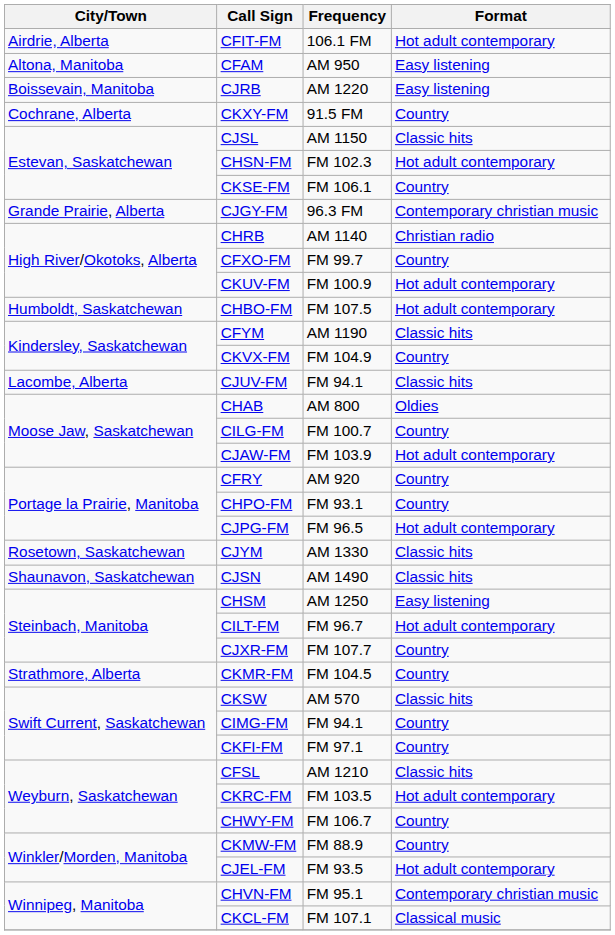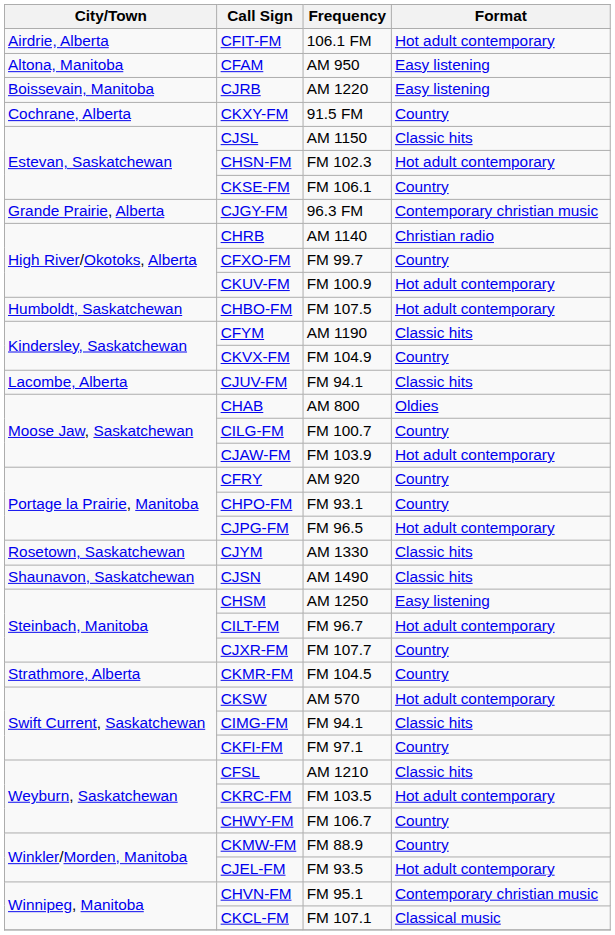 <table class="wikitable" width="50%">
 <tr>
 <th>City/Town</th>
 <th>Call Sign</th>
 <th>Frequency</th>
 <th>Format</th>
 </tr>
 <tr>
 <td><a href='#'>Airdrie, Alberta</a></td>
 <td><a href='#'>CFIT-FM</a></td>
 <td>106.1 FM</td>
 <td><a href='#'>Hot adult contemporary</a></td>
 </tr>
 <tr>
 <td><a href='#'>Altona, Manitoba</a></td>
 <td><a href='#'>CFAM</a></td>
 <td>AM 950</td>
 <td><a href='#'>Easy listening</a></td>
 </tr>
 <tr>
 <td><a href='#'>Boissevain, Manitoba</a></td>
 <td><a href='#'>CJRB</a></td>
 <td>AM 1220</td>
 <td><a href='#'>Easy listening</a></td>
 </tr>
 <tr>
 <td><a href='#'>Cochrane, Alberta</a></td>
 <td><a href='#'>CKXY-FM</a></td>
 <td>91.5 FM</td>
 <td><a href='#'>Country</a></td>
 </tr>
 <tr>
 <td rowspan="3"><a href='#'>Estevan, Saskatchewan</a></td>
 <td><a href='#'>CJSL</a></td>
 <td>AM 1150</td>
 <td><a href='#'>Classic hits</a></td>
 </tr>
 <tr>
 <td><a href='#'>CHSN-FM</a></td>
 <td>FM 102.3</td>
 <td><a href='#'>Hot adult contemporary</a></td>
 </tr>
 <tr>
 <td><a href='#'>CKSE-FM</a></td>
 <td>FM 106.1</td>
 <td><a href='#'>Country</a></td>
 </tr>
 <tr>
 <td><a href='#'>Grande Prairie</a>, <a href='#'>Alberta</a></td>
 <td><a href='#'>CJGY-FM</a></td>
 <td>96.3 FM</td>
 <td><a href='#'>Contemporary christian music</a></td>
 </tr>
 <tr>
 <td rowspan="3"><a href='#'>High River</a>/<a href='#'>Okotoks</a>, <a href='#'>Alberta</a></td>
 <td><a href='#'>CHRB</a></td>
 <td>AM 1140</td>
 <td><a href='#'>Christian radio</a></td>
 </tr>
 <tr>
 <td><a href='#'>CFXO-FM</a></td>
 <td>FM 99.7</td>
 <td><a href='#'>Country</a></td>
 </tr>
 <tr>
 <td><a href='#'>CKUV-FM</a></td>
 <td>FM 100.9</td>
 <td><a href='#'>Hot adult contemporary</a></td>
 </tr>
 <tr>
 <td rowspan=><a href='#'>Humboldt, Saskatchewan</a></td>
 <td><a href='#'>CHBO-FM</a></td>
 <td>FM 107.5</td>
 <td><a href='#'>Hot adult contemporary</a></td>
 </tr>
 <tr>
 <td rowspan="2"><a href='#'>Kindersley, Saskatchewan</a></td>
 <td><a href='#'>CFYM</a></td>
 <td>AM 1190</td>
 <td><a href='#'>Classic hits</a></td>
 </tr>
 <tr>
 <td><a href='#'>CKVX-FM</a></td>
 <td>FM 104.9</td>
 <td><a href='#'>Country</a></td>
 </tr>
 <tr>
 <td><a href='#'>Lacombe, Alberta</a></td>
 <td><a href='#'>CJUV-FM</a></td>
 <td>FM 94.1</td>
 <td><a href='#'>Classic hits</a></td>
 </tr>
 <tr>
 <td rowspan="3"><a href='#'>Moose Jaw</a>, <a href='#'>Saskatchewan</a></td>
 <td><a href='#'>CHAB</a></td>
 <td>AM 800</td>
 <td><a href='#'>Oldies</a></td>
 </tr>
 <tr>
 <td><a href='#'>CILG-FM</a></td>
 <td>FM 100.7</td>
 <td><a href='#'>Country</a></td>
 </tr>
 <tr>
 <td><a href='#'>CJAW-FM</a></td>
 <td>FM 103.9</td>
 <td><a href='#'>Hot adult contemporary</a></td>
 </tr>
 <tr>
 <td rowspan="3"><a href='#'>Portage la Prairie</a>, <a href='#'>Manitoba</a></td>
 <td><a href='#'>CFRY</a></td>
 <td>AM 920</td>
 <td><a href='#'>Country</a></td>
 </tr>
 <tr>
 <td><a href='#'>CHPO-FM</a></td>
 <td>FM 93.1</td>
 <td><a href='#'>Country</a></td>
 </tr>
 <tr>
 <td><a href='#'>CJPG-FM</a></td>
 <td>FM 96.5</td>
 <td><a href='#'>Hot adult contemporary</a></td>
 </tr>
 <tr>
 <td><a href='#'>Rosetown, Saskatchewan</a></td>
 <td><a href='#'>CJYM</a></td>
 <td>AM 1330</td>
 <td><a href='#'>Classic hits</a></td>
 </tr>
 <tr>
 <td><a href='#'>Shaunavon, Saskatchewan</a></td>
 <td><a href='#'>CJSN</a></td>
 <td>AM 1490</td>
 <td><a href='#'>Classic hits</a></td>
 </tr>
 <tr>
 <td rowspan="3"><a href='#'>Steinbach, Manitoba</a></td>
 <td><a href='#'>CHSM</a></td>
 <td>AM 1250</td>
 <td><a href='#'>Easy listening</a></td>
 </tr>
 <tr>
 <td><a href='#'>CILT-FM</a></td>
 <td>FM 96.7</td>
 <td><a href='#'>Hot adult contemporary</a></td>
 </tr>
 <tr>
 <td><a href='#'>CJXR-FM</a></td>
 <td>FM 107.7</td>
 <td><a href='#'>Country</a></td>
 </tr>
 <tr>
 <td><a href='#'>Strathmore, Alberta</a></td>
 <td><a href='#'>CKMR-FM</a></td>
 <td>FM 104.5</td>
 <td><a href='#'>Country</a></td>
 </tr>
 <tr>
 <td rowspan="3"><a href='#'>Swift Current</a>, <a href='#'>Saskatchewan</a></td>
 <td><a href='#'>CKSW</a></td>
 <td>AM 570</td>
-<td><a href='#'>Classic hits</a></td>
+<td><a href='#'>Hot adult contemporary</a></td>
 </tr>
 <tr>
 <td><a href='#'>CIMG-FM</a></td>
 <td>FM 94.1</td>
-<td><a href='#'>Country</a></td>
+<td><a href='#'>Classic hits</a></td>
 </tr>
 <tr>
 <td><a href='#'>CKFI-FM</a></td>
 <td>FM 97.1</td>
 <td><a href='#'>Country</a></td>
 </tr>
 <tr>
 <td rowspan="3"><a href='#'>Weyburn</a>, <a href='#'>Saskatchewan</a></td>
 <td><a href='#'>CFSL</a></td>
 <td>AM 1210</td>
 <td><a href='#'>Classic hits</a></td>
 </tr>
 <tr>
 <td><a href='#'>CKRC-FM</a></td>
 <td>FM 103.5</td>
 <td><a href='#'>Hot adult contemporary</a></td>
 </tr>
 <tr>
 <td><a href='#'>CHWY-FM</a></td>
 <td>FM 106.7</td>
 <td><a href='#'>Country</a></td>
 </tr>
 <tr>
 <td rowspan="2"><a href='#'>Winkler</a>/<a href='#'>Morden, Manitoba</a></td>
 <td><a href='#'>CKMW-FM</a></td>
 <td>FM 88.9</td>
 <td><a href='#'>Country</a></td>
 </tr>
 <tr>
 <td><a href='#'>CJEL-FM</a></td>
 <td>FM 93.5</td>
 <td><a href='#'>Hot adult contemporary</a></td>
 </tr>
 <tr>
 <td rowspan="2"><a href='#'>Winnipeg</a>, <a href='#'>Manitoba</a></td>
 <td><a href='#'>CHVN-FM</a></td>
 <td>FM 95.1</td>
 <td><a href='#'>Contemporary christian music</a></td>
 </tr>
 <tr>
 <td><a href='#'>CKCL-FM</a></td>
 <td>FM 107.1</td>
 <td><a href='#'>Classical music</a></td>
 </tr>
 <tr>
 </tr>
 </table>
